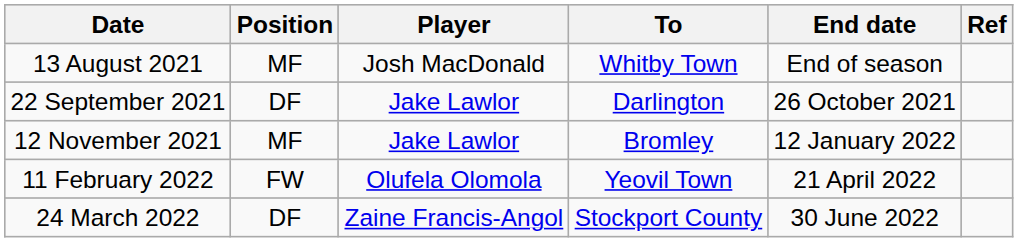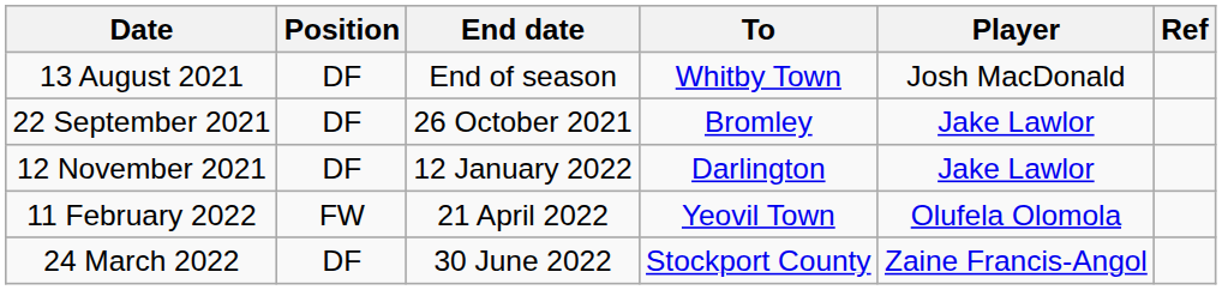 <table class="wikitable" style="font-size: 95%; text-align: center;">
 <tr>
 <th>Date</th>
 <th>Position</th>
+<th>End date</th>
+<th>To</th>
 <th>Player</th>
-<th>To</th>
-<th>End date</th>
 <th>Ref</th>
 </tr>
 <tr>
 <td>13 August 2021</td>
-<td>MF</td>
+<td>DF</td>
+<td>End of season</td>
+<td><a href='#'>Whitby Town</a></td>
 <td>Josh MacDonald</td>
-<td><a href='#'>Whitby Town</a></td>
-<td>End of season</td>
 <td></td>
 </tr>
 <tr>
 <td>22 September 2021</td>
 <td>DF</td>
+<td>26 October 2021</td>
+<td><a href='#'>Bromley</a></td>
 <td><a href='#'>Jake Lawlor</a></td>
-<td><a href='#'>Darlington</a></td>
-<td>26 October 2021</td>
 <td></td>
 </tr>
 <tr>
 <td>12 November 2021</td>
-<td>MF</td>
+<td>DF</td>
+<td>12 January 2022</td>
+<td><a href='#'>Darlington</a></td>
 <td><a href='#'>Jake Lawlor</a></td>
-<td><a href='#'>Bromley</a></td>
-<td>12 January 2022</td>
 <td></td>
 </tr>
 <tr>
 <td>11 February 2022</td>
 <td>FW</td>
+<td>21 April 2022</td>
+<td><a href='#'>Yeovil Town</a></td>
 <td><a href='#'>Olufela Olomola</a></td>
-<td><a href='#'>Yeovil Town</a></td>
-<td>21 April 2022</td>
 <td></td>
 </tr>
 <tr>
 <td>24 March 2022</td>
 <td>DF</td>
+<td>30 June 2022</td>
+<td><a href='#'>Stockport County</a></td>
 <td><a href='#'>Zaine Francis-Angol</a></td>
-<td><a href='#'>Stockport County</a></td>
-<td>30 June 2022</td>
 <td></td>
 </tr>
 </table>
